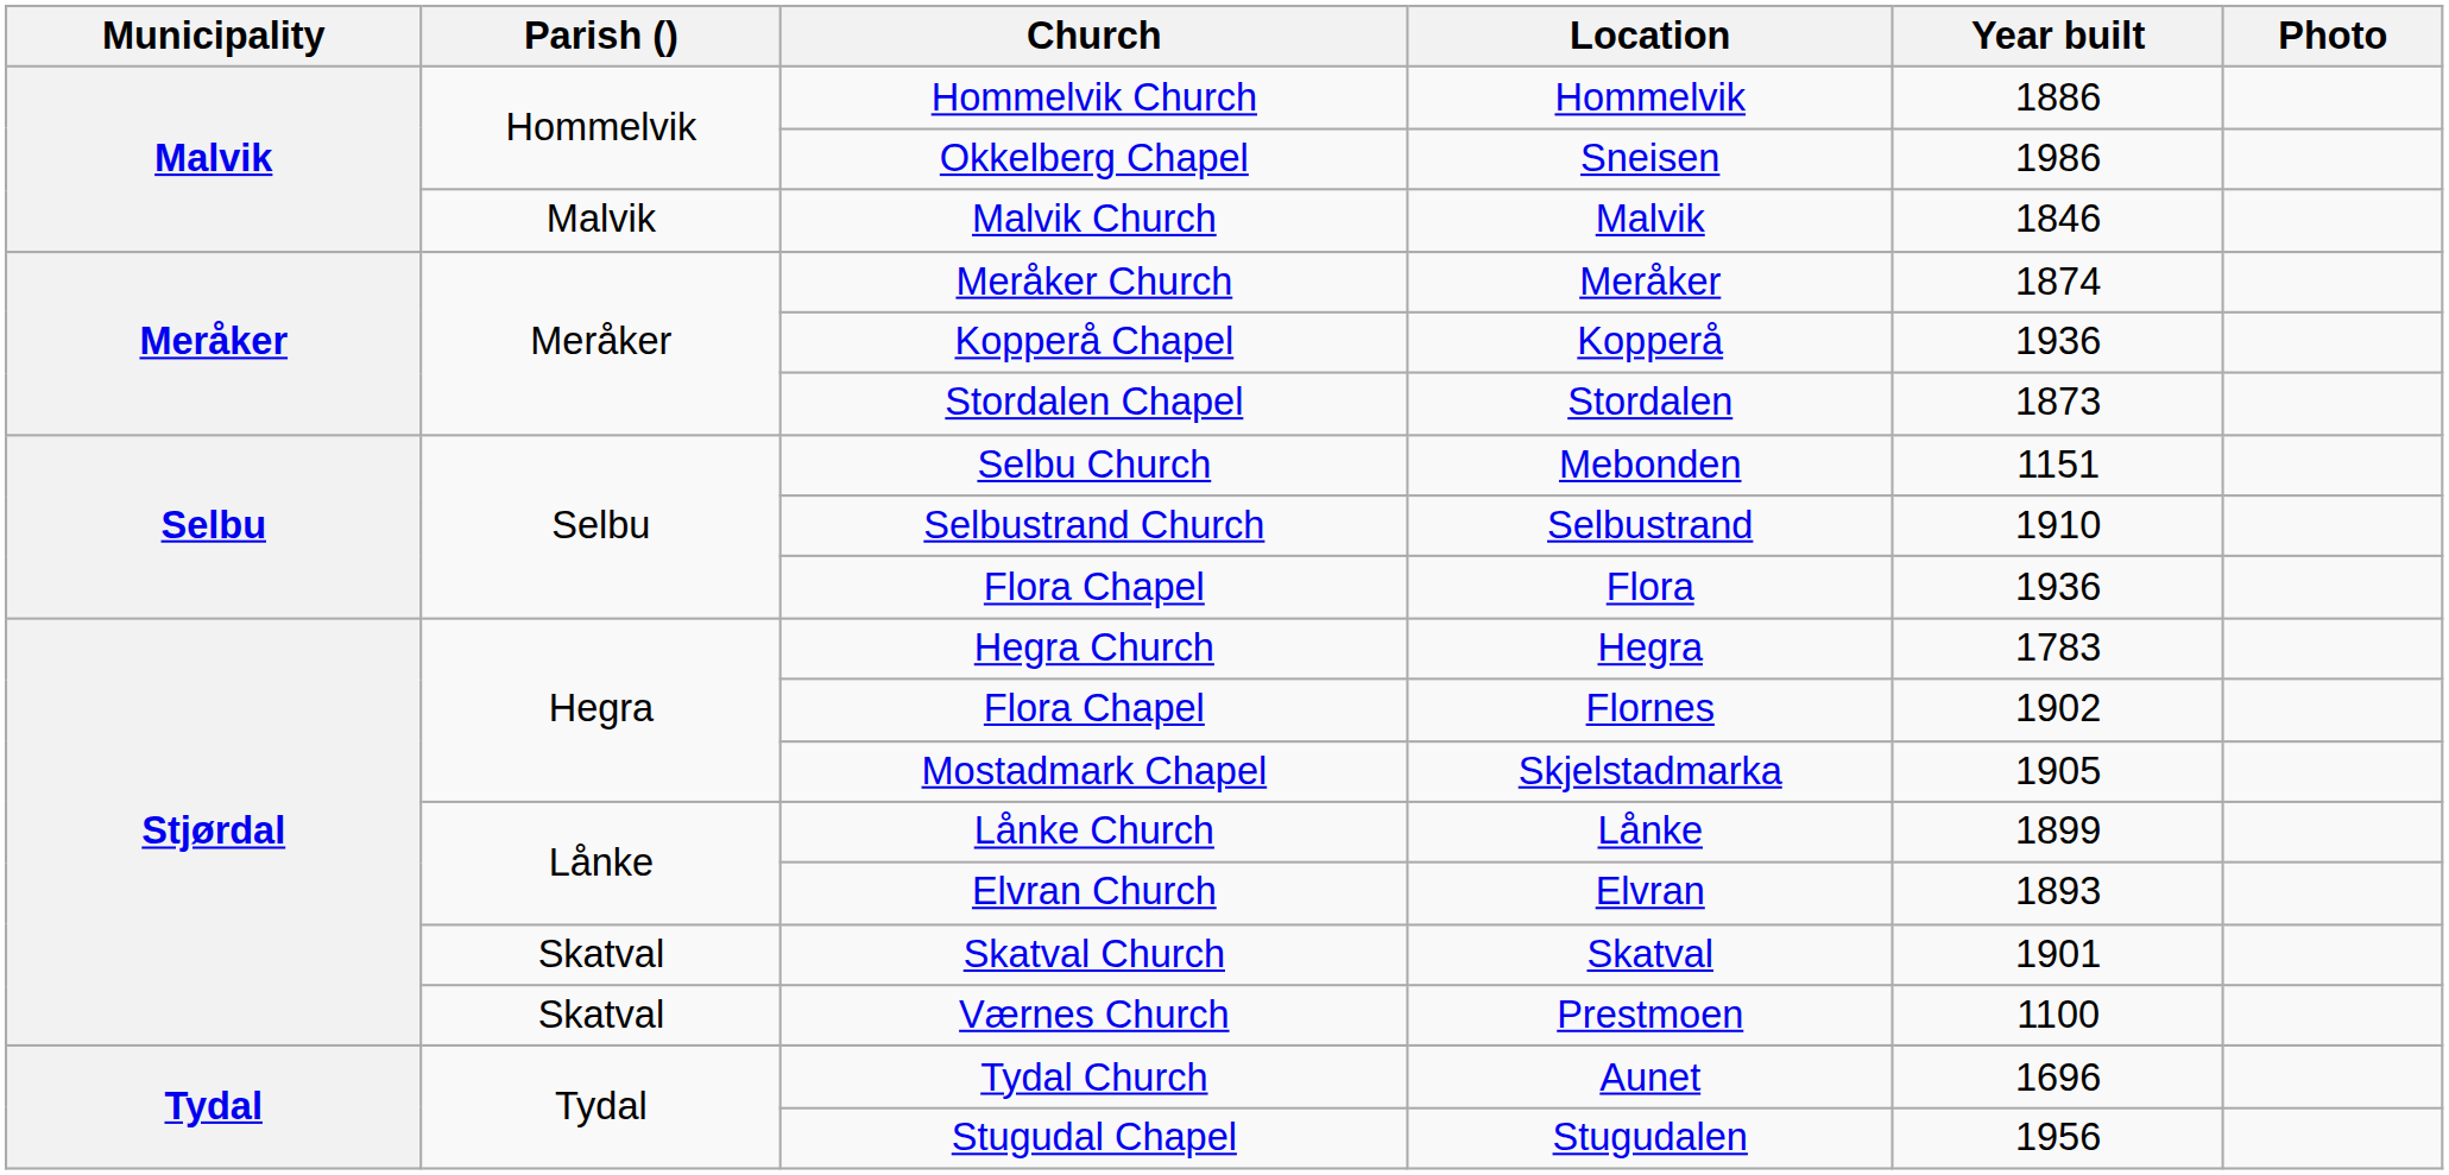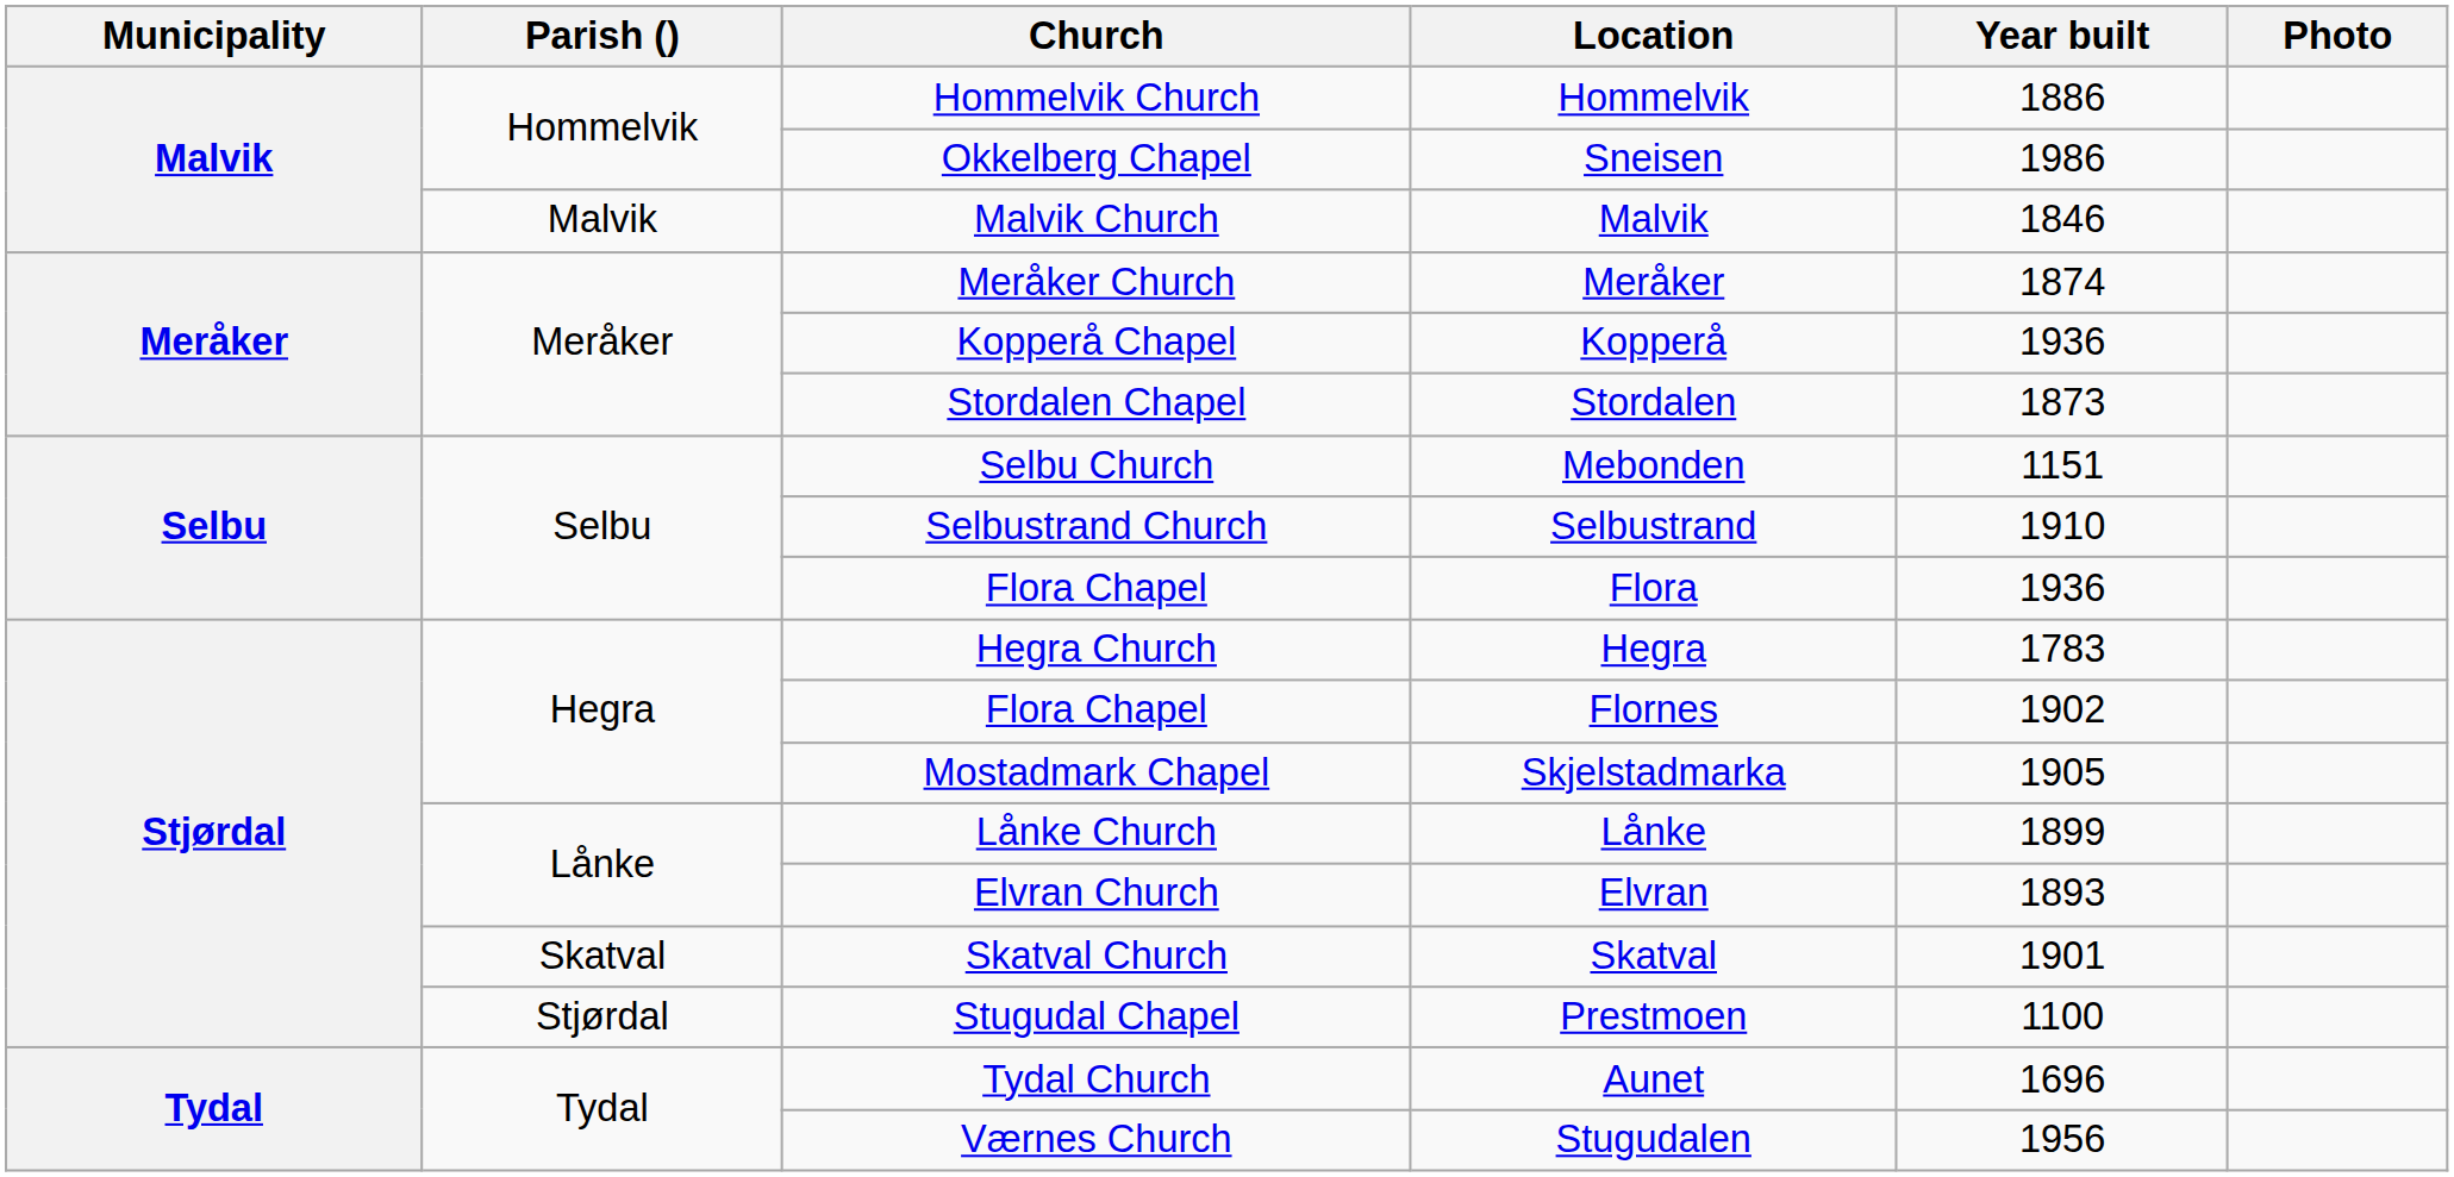 <table class="wikitable" style="text-align: center; width: 80%;">
 <tr>
 <th>Municipality</th>
 <th>Parish ()</th>
 <th>Church</th>
 <th>Location</th>
 <th>Year built</th>
 <th>Photo</th>
 </tr>
 <tr>
 <th rowspan="3"><a href='#'>Malvik</a></th>
 <td rowspan="2">Hommelvik</td>
 <td><a href='#'>Hommelvik Church</a></td>
 <td><a href='#'>Hommelvik</a></td>
 <td>1886</td>
 <td></td>
 </tr>
 <tr>
 <td><a href='#'>Okkelberg Chapel</a></td>
 <td><a href='#'>Sneisen</a></td>
 <td>1986</td>
 <td></td>
 </tr>
 <tr>
 <td>Malvik</td>
 <td><a href='#'>Malvik Church</a></td>
 <td><a href='#'>Malvik</a></td>
 <td>1846</td>
 <td></td>
 </tr>
 <tr>
 <th rowspan="3"><a href='#'>Meråker</a></th>
 <td rowspan="3">Meråker</td>
 <td><a href='#'>Meråker Church</a></td>
 <td><a href='#'>Meråker</a></td>
 <td>1874</td>
 <td></td>
 </tr>
 <tr>
 <td><a href='#'>Kopperå Chapel</a></td>
 <td><a href='#'>Kopperå</a></td>
 <td>1936</td>
 <td></td>
 </tr>
 <tr>
 <td><a href='#'>Stordalen Chapel</a></td>
 <td><a href='#'>Stordalen</a></td>
 <td>1873</td>
 <td></td>
 </tr>
 <tr>
 <th rowspan="3"><a href='#'>Selbu</a></th>
 <td rowspan="3">Selbu</td>
 <td><a href='#'>Selbu Church</a></td>
 <td><a href='#'>Mebonden</a></td>
 <td>1151</td>
 <td></td>
 </tr>
 <tr>
 <td><a href='#'>Selbustrand Church</a></td>
 <td><a href='#'>Selbustrand</a></td>
 <td>1910</td>
 <td></td>
 </tr>
 <tr>
 <td><a href='#'>Flora Chapel</a></td>
 <td><a href='#'>Flora</a></td>
 <td>1936</td>
 <td></td>
 </tr>
 <tr>
 <th rowspan="7"><a href='#'>Stjørdal</a></th>
 <td rowspan="3">Hegra</td>
 <td><a href='#'>Hegra Church</a></td>
 <td><a href='#'>Hegra</a></td>
 <td>1783</td>
 <td></td>
 </tr>
 <tr>
 <td><a href='#'>Flora Chapel</a></td>
 <td><a href='#'>Flornes</a></td>
 <td>1902</td>
 <td></td>
 </tr>
 <tr>
 <td><a href='#'>Mostadmark Chapel</a></td>
 <td><a href='#'>Skjelstadmarka</a></td>
 <td>1905</td>
 <td></td>
 </tr>
 <tr>
 <td rowspan="2">Lånke</td>
 <td><a href='#'>Lånke Church</a></td>
 <td><a href='#'>Lånke</a></td>
 <td>1899</td>
 <td></td>
 </tr>
 <tr>
 <td><a href='#'>Elvran Church</a></td>
 <td><a href='#'>Elvran</a></td>
 <td>1893</td>
 <td></td>
 </tr>
 <tr>
 <td>Skatval</td>
 <td><a href='#'>Skatval Church</a></td>
 <td><a href='#'>Skatval</a></td>
 <td>1901</td>
 <td></td>
 </tr>
 <tr>
-<td>Skatval</td>
-<td><a href='#'>Værnes Church</a></td>
+<td>Stjørdal</td>
+<td><a href='#'>Stugudal Chapel</a></td>
 <td><a href='#'>Prestmoen</a></td>
 <td>1100</td>
 <td></td>
 </tr>
 <tr>
 <th rowspan="2"><a href='#'>Tydal</a></th>
 <td rowspan="2">Tydal</td>
 <td><a href='#'>Tydal Church</a></td>
 <td><a href='#'>Aunet</a></td>
 <td>1696</td>
 <td></td>
 </tr>
 <tr>
-<td><a href='#'>Stugudal Chapel</a></td>
+<td><a href='#'>Værnes Church</a></td>
 <td><a href='#'>Stugudalen</a></td>
 <td>1956</td>
 <td></td>
 </tr>
 </table>
